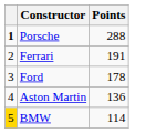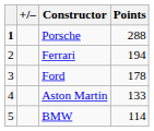 <table class="wikitable" style="font-size: 95%;">
 <tr>
 <th scope="col"></th>
+<th scope="col">+/–</th>
 <th scope="col">Constructor</th>
 <th scope="col">Points</th>
 </tr>
 <tr>
 <td align="center"><strong>1</strong></td>
+<td align="left"></td>
 <td> <a href='#'>Porsche</a></td>
 <td align="right">288</td>
 </tr>
 <tr>
 <td align="center">2</td>
+<td align="left"></td>
 <td> <a href='#'>Ferrari</a></td>
-<td align="right">191</td>
+<td align="right">194</td>
 </tr>
 <tr>
 <td align="center">3</td>
+<td align="left"></td>
 <td> <a href='#'>Ford</a></td>
 <td align="right">178</td>
 </tr>
 <tr>
 <td align="center">4</td>
+<td align="left"></td>
 <td> <a href='#'>Aston Martin</a></td>
-<td align="right">136</td>
+<td align="right">133</td>
 </tr>
 <tr>
-<td align="center" style="background: gold;">5</td>
+<td align="center">5</td>
+<td align="left"></td>
 <td> <a href='#'>BMW</a></td>
 <td align="right">114</td>
 </tr>
 </table>
